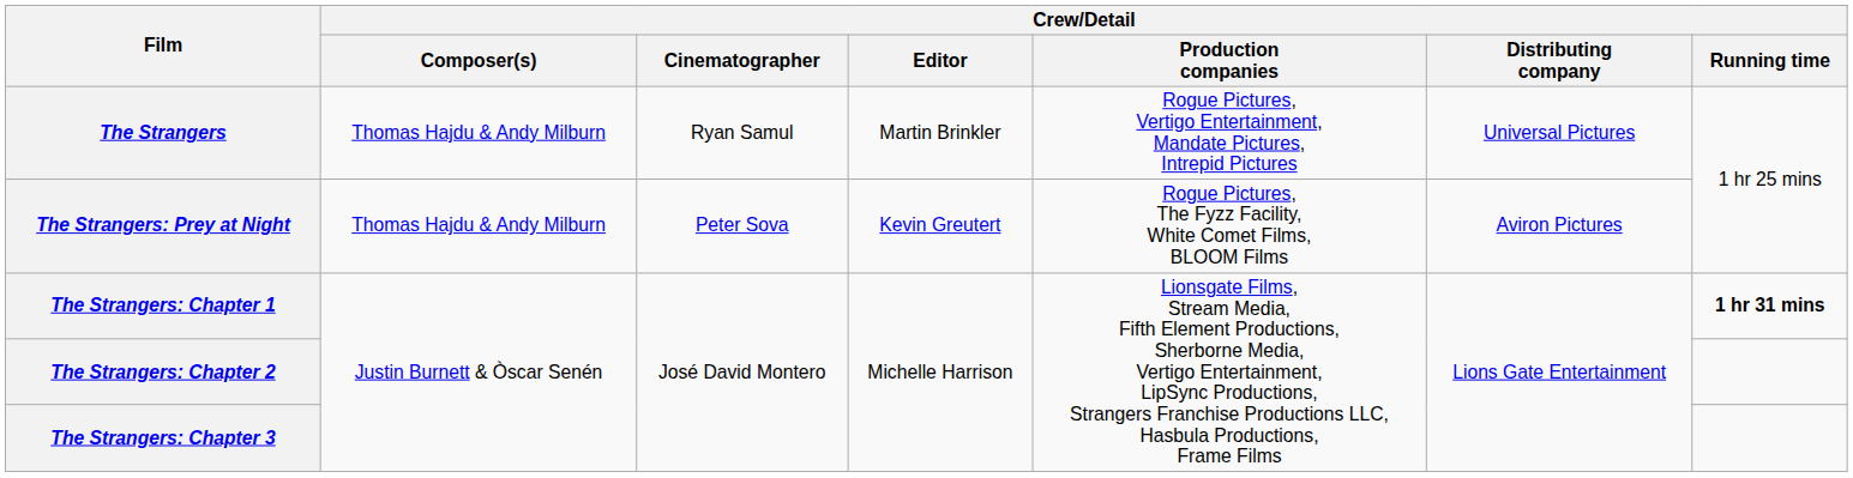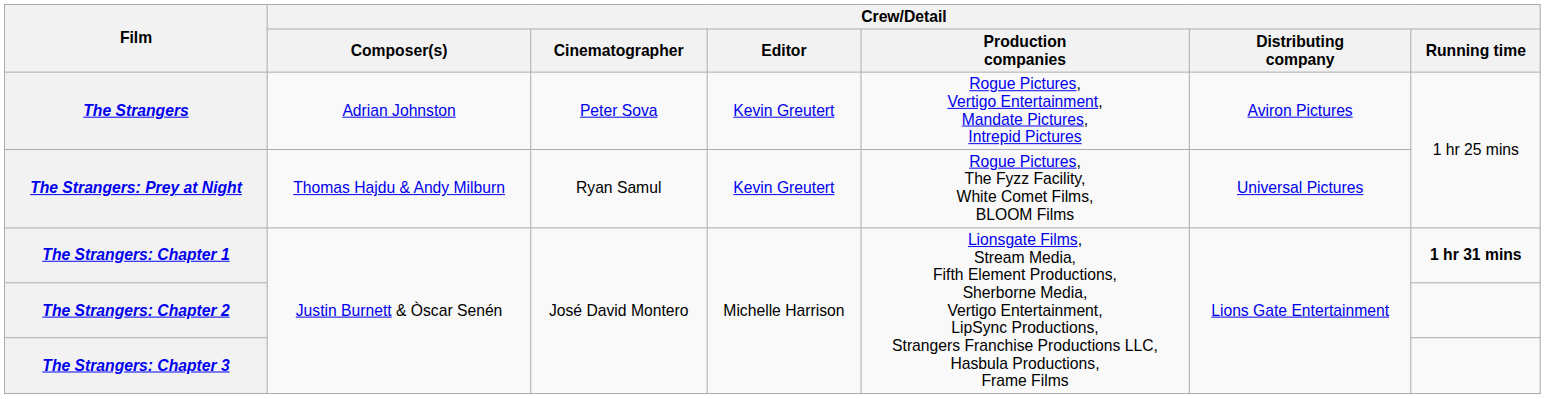 <table class="wikitable sortable" style="text-align:center; width:99%;">
 <tr>
 <th rowspan="2">Film</th>
 <th colspan="7">Crew/Detail</th>
 </tr>
 <tr>
 <th style="text-align:center;">Composer(s)</th>
 <th style="text-align:center;">Cinematographer</th>
 <th style="text-align:center;">Editor</th>
 <th style="text-align:center;">Production<br>companies</th>
 <th style="text-align:center;">Distributing<br>company</th>
 <th style="text-align:center;">Running time</th>
 </tr>
 <tr>
 <th><em><a href='#'>The Strangers</a></em></th>
-<td><a href='#'>Thomas Hajdu & Andy Milburn</a></td>
-<td>Ryan Samul</td>
-<td>Martin Brinkler</td>
+<td><a href='#'>Adrian Johnston</a></td>
+<td><a href='#'>Peter Sova</a></td>
+<td><a href='#'>Kevin Greutert</a></td>
 <td><a href='#'>Rogue Pictures</a>, <br><a href='#'>Vertigo Entertainment</a>, <br><a href='#'>Mandate Pictures</a>, <br><a href='#'>Intrepid Pictures</a></td>
-<td><a href='#'>Universal Pictures</a></td>
+<td><a href='#'>Aviron Pictures</a></td>
 <td rowspan="2">1 hr 25 mins</td>
 </tr>
 <tr>
 <th><em><a href='#'>The Strangers: Prey at Night</a></em></th>
 <td><a href='#'>Thomas Hajdu & Andy Milburn</a></td>
-<td><a href='#'>Peter Sova</a></td>
+<td>Ryan Samul</td>
 <td><a href='#'>Kevin Greutert</a></td>
 <td><a href='#'>Rogue Pictures</a>, <br>The Fyzz Facility, <br>White Comet Films, <br>BLOOM Films</td>
-<td><a href='#'>Aviron Pictures</a></td>
+<td><a href='#'>Universal Pictures</a></td>
 </tr>
 <tr>
 <th><em><a href='#'>The Strangers: Chapter 1</a></em></th>
 <td rowspan="3"><a href='#'>Justin Burnett</a> & Òscar Senén</td>
 <td rowspan="3">José David Montero</td>
 <td rowspan="3">Michelle Harrison</td>
 <td rowspan="3"><a href='#'>Lionsgate Films</a>, <br>Stream Media, <br>Fifth Element Productions, <br>Sherborne Media, <br>Vertigo Entertainment, <br>LipSync Productions, <br>Strangers Franchise Productions LLC, <br>Hasbula Productions, <br>Frame Films</td>
 <td rowspan="3"><a href='#'>Lions Gate Entertainment</a></td>
 <td><strong>1 hr 31 mins</strong></td>
 </tr>
 <tr>
 <th><em><a href='#'>The Strangers: Chapter 2</a></em></th>
 <td></td>
 </tr>
 <tr>
 <th><em><a href='#'>The Strangers: Chapter 3</a></em></th>
 <td></td>
 </tr>
 </table>
